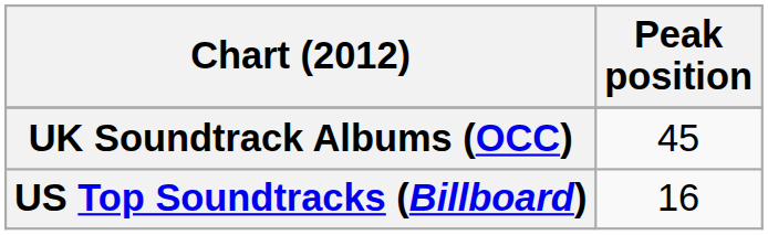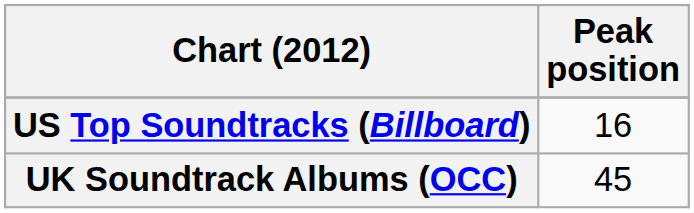 <table class="wikitable sortable plainrowheaders" style="text-align:center">
 <tr>
 <th scope="col">Chart (2012)</th>
 <th scope="col">Peak<br>position</th>
 </tr>
 <tr>
 </tr>
 <tr>
+<th scope="row">US <a href='#'>Top Soundtracks</a> (<em><a href='#'>Billboard</a></em>)</th>
+<td>16</td>
+</tr>
+<tr>
 <th scope="row">UK Soundtrack Albums (<a href='#'>OCC</a>)</th>
 <td>45</td>
 </tr>
-<tr>
-<th scope="row">US <a href='#'>Top Soundtracks</a> (<em><a href='#'>Billboard</a></em>)</th>
-<td>16</td>
-</tr>
 </table>
